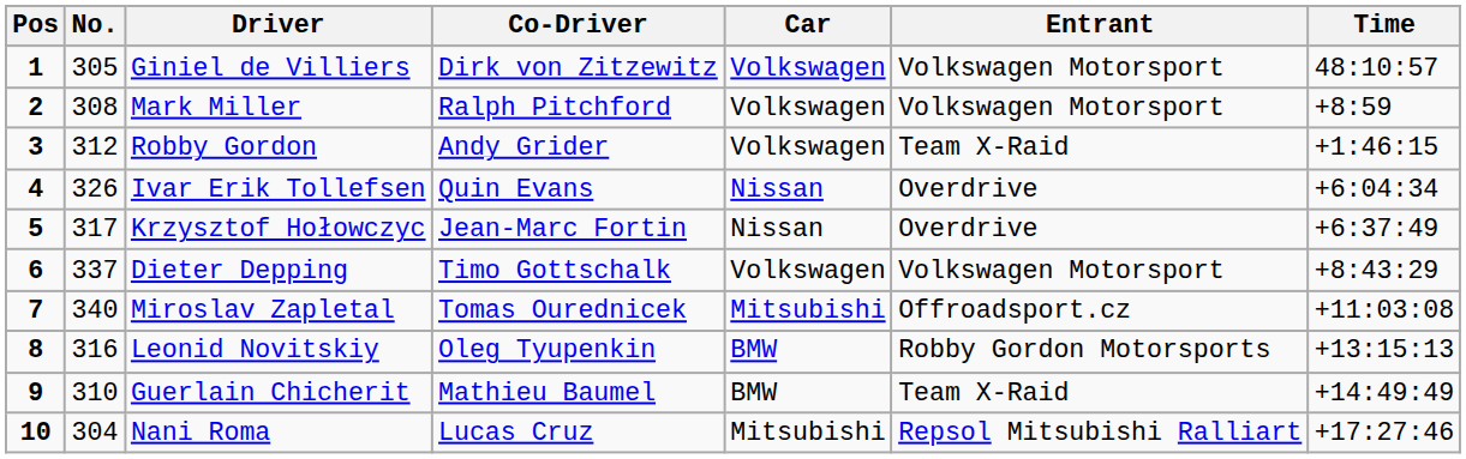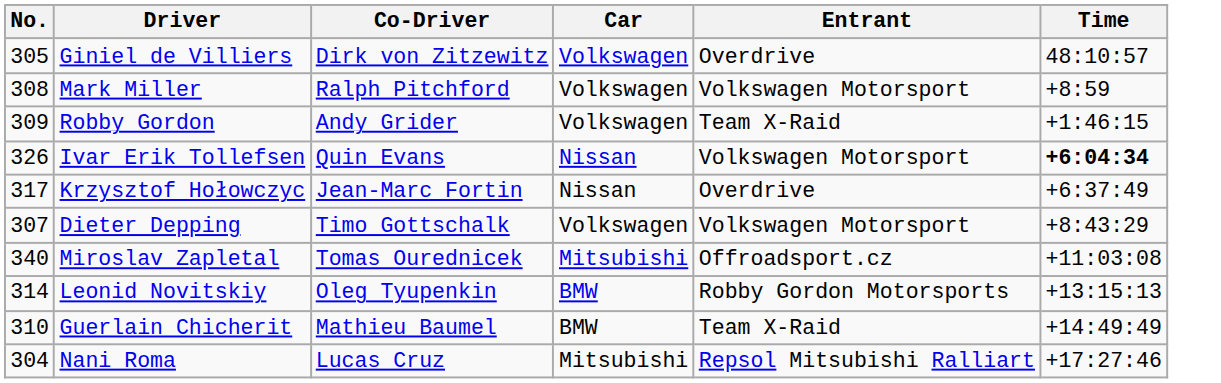 <table class="wikitable" style="font-size:85%">
 <tr>
-<th>Pos</th>
 <th>No.</th>
 <th>Driver</th>
 <th>Co-Driver</th>
 <th>Car</th>
 <th>Entrant</th>
 <th>Time</th>
 </tr>
 <tr>
-<td align=center><strong>1</strong></td>
 <td>305</td>
 <td> <a href='#'>Giniel de Villiers</a></td>
 <td> <a href='#'>Dirk von Zitzewitz</a></td>
 <td><a href='#'>Volkswagen</a></td>
-<td>Volkswagen Motorsport</td>
+<td>Overdrive</td>
 <td>48:10:57</td>
 </tr>
 <tr>
-<td align=center><strong>2</strong></td>
 <td>308</td>
 <td> <a href='#'>Mark Miller</a></td>
 <td> <a href='#'>Ralph Pitchford</a></td>
 <td>Volkswagen</td>
 <td>Volkswagen Motorsport</td>
 <td>+8:59</td>
 </tr>
 <tr>
-<td align=center><strong>3</strong></td>
-<td>312</td>
+<td>309</td>
 <td> <a href='#'>Robby Gordon</a></td>
 <td> <a href='#'>Andy Grider</a></td>
 <td>Volkswagen</td>
 <td>Team X-Raid</td>
 <td>+1:46:15</td>
 </tr>
 <tr>
-<td align=center><strong>4</strong></td>
 <td>326</td>
 <td> <a href='#'>Ivar Erik Tollefsen</a></td>
 <td> <a href='#'>Quin Evans</a></td>
 <td><a href='#'>Nissan</a></td>
-<td>Overdrive</td>
-<td>+6:04:34</td>
+<td>Volkswagen Motorsport</td>
+<td><strong>+6:04:34</strong></td>
 </tr>
 <tr>
-<td align=center><strong>5</strong></td>
 <td>317</td>
 <td> <a href='#'>Krzysztof Hołowczyc</a></td>
 <td> <a href='#'>Jean-Marc Fortin</a></td>
 <td>Nissan</td>
 <td>Overdrive</td>
 <td>+6:37:49</td>
 </tr>
 <tr>
-<td align=center><strong>6</strong></td>
-<td>337</td>
+<td>307</td>
 <td> <a href='#'>Dieter Depping</a></td>
 <td> <a href='#'>Timo Gottschalk</a></td>
 <td>Volkswagen</td>
 <td>Volkswagen Motorsport</td>
 <td>+8:43:29</td>
 </tr>
 <tr>
-<td align=center><strong>7</strong></td>
 <td>340</td>
 <td> <a href='#'>Miroslav Zapletal</a></td>
 <td> <a href='#'>Tomas Ourednicek</a></td>
 <td><a href='#'>Mitsubishi</a></td>
 <td>Offroadsport.cz</td>
 <td>+11:03:08</td>
 </tr>
 <tr>
-<td align=center><strong>8</strong></td>
-<td>316</td>
+<td>314</td>
 <td> <a href='#'>Leonid Novitskiy</a></td>
 <td> <a href='#'>Oleg Tyupenkin</a></td>
 <td><a href='#'>BMW</a></td>
 <td>Robby Gordon Motorsports</td>
 <td>+13:15:13</td>
 </tr>
 <tr>
-<td align=center><strong>9</strong></td>
 <td>310</td>
 <td> <a href='#'>Guerlain Chicherit</a></td>
 <td> <a href='#'>Mathieu Baumel</a></td>
 <td>BMW</td>
 <td>Team X-Raid</td>
 <td>+14:49:49</td>
 </tr>
 <tr>
-<td align=center><strong>10</strong></td>
 <td>304</td>
 <td> <a href='#'>Nani Roma</a></td>
 <td> <a href='#'>Lucas Cruz</a></td>
 <td>Mitsubishi</td>
 <td><a href='#'>Repsol</a> Mitsubishi <a href='#'>Ralliart</a></td>
 <td>+17:27:46</td>
 </tr>
 </table>
